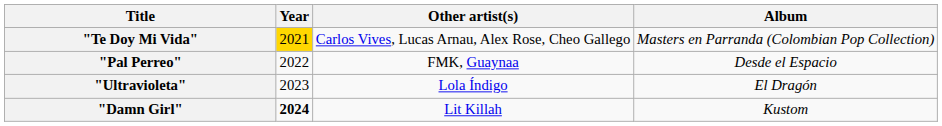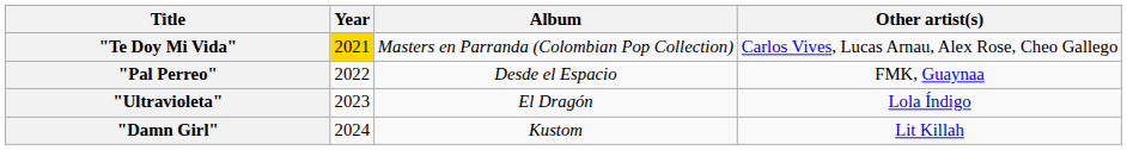 <table class="wikitable plainrowheaders" style="text-align:center;">
 <tr>
 <th scope="col" style="width:18em;">Title</th>
 <th scope="col">Year</th>
+<th scope="col">Album</th>
 <th scope="col">Other artist(s)</th>
-<th scope="col">Album</th>
 </tr>
 <tr>
 <th scope="row">"Te Doy Mi Vida"</th>
 <td rowspan="1" style="background: gold;">2021</td>
+<td><em>Masters en Parranda (Colombian Pop Collection)</em></td>
 <td><a href='#'>Carlos Vives</a>, Lucas Arnau, Alex Rose, Cheo Gallego</td>
-<td><em>Masters en Parranda (Colombian Pop Collection)</em></td>
 </tr>
 <tr>
 <th scope="row">"Pal Perreo"</th>
 <td>2022</td>
+<td><em>Desde el Espacio</em></td>
 <td>FMK, <a href='#'>Guaynaa</a></td>
-<td><em>Desde el Espacio</em></td>
 </tr>
 <tr>
 <th scope="row">"Ultravioleta"</th>
 <td>2023</td>
+<td><em>El Dragón</em></td>
 <td><a href='#'>Lola Índigo</a></td>
-<td><em>El Dragón</em></td>
 </tr>
 <tr>
 <th scope="row">"Damn Girl"</th>
-<td><strong>2024</strong></td>
+<td>2024</td>
+<td><em>Kustom</em></td>
 <td><a href='#'>Lit Killah</a></td>
-<td><em>Kustom</em></td>
 </tr>
 </table>
